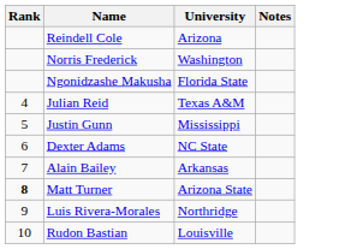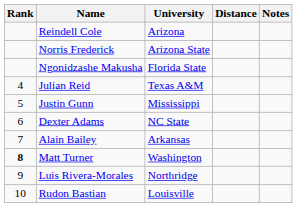 <table class="wikitable sortable" style="text-align:center">
 <tr>
 <th>Rank</th>
 <th>Name</th>
 <th>University</th>
+<th>Distance</th>
 <th>Notes</th>
 </tr>
 <tr>
 <td></td>
 <td align=left><a href='#'>Reindell Cole</a></td>
 <td align=left><a href='#'>Arizona</a></td>
 <td></td>
+<td></td>
 </tr>
 <tr>
 <td></td>
 <td align=left><a href='#'>Norris Frederick</a></td>
-<td align="left"><a href='#'>Washington</a></td>
+<td align="left"><a href='#'>Arizona State</a></td>
+<td></td>
 <td></td>
 </tr>
 <tr>
 <td></td>
 <td align=left><a href='#'>Ngonidzashe Makusha</a> </td>
 <td align=left><a href='#'>Florida State</a></td>
 <td></td>
+<td></td>
 </tr>
 <tr>
 <td>4</td>
 <td align=left><a href='#'>Julian Reid</a> </td>
 <td align=left><a href='#'>Texas A&M</a></td>
+<td></td>
 <td></td>
 </tr>
 <tr>
 <td>5</td>
 <td align=left><a href='#'>Justin Gunn</a></td>
 <td align="left"><a href='#'>Mississippi</a></td>
 <td></td>
+<td></td>
 </tr>
 <tr>
 <td>6</td>
 <td align=left><a href='#'>Dexter Adams</a></td>
 <td align="left"><a href='#'>NC State</a></td>
+<td></td>
 <td></td>
 </tr>
 <tr>
 <td>7</td>
 <td align=left><a href='#'>Alain Bailey</a> </td>
 <td align=left><a href='#'>Arkansas</a></td>
 <td></td>
+<td></td>
 </tr>
 <tr>
 <td><strong>8</strong></td>
 <td align=left><a href='#'>Matt Turner</a></td>
-<td align="left"><a href='#'>Arizona State</a></td>
+<td align="left"><a href='#'>Washington</a></td>
+<td></td>
 <td></td>
 </tr>
 <tr>
 <td>9</td>
 <td align=left><a href='#'>Luis Rivera-Morales</a> </td>
 <td align="left"><a href='#'>Northridge</a></td>
 <td></td>
+<td></td>
 </tr>
 <tr>
 <td>10</td>
 <td align=left><a href='#'>Rudon Bastian</a></td>
 <td align=left><a href='#'>Louisville</a></td>
 <td></td>
+<td></td>
 </tr>
 </table>
